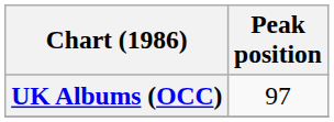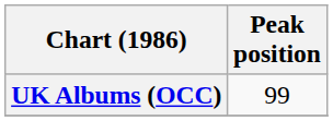 <table class="wikitable sortable plainrowheaders" style="text-align:center;">
 <tr>
 <th>Chart (1986)</th>
 <th>Peak<br>position</th>
 </tr>
 <tr>
 <th scope="row"><a href='#'>UK Albums</a> (<a href='#'>OCC</a>)</th>
-<td align="center">97</td>
+<td align="center">99</td>
 </tr>
 <tr>
 </tr>
 <tr>
 </tr>
 </table>
